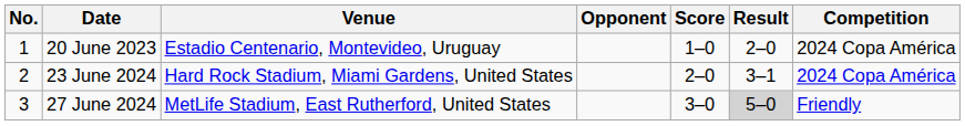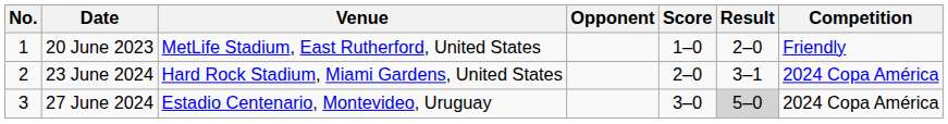 <table class="wikitable sortable">
 <tr>
 <th scope="col">No.</th>
 <th scope="col">Date</th>
 <th scope="col">Venue</th>
 <th scope="col">Opponent</th>
 <th scope="col">Score</th>
 <th scope="col">Result</th>
 <th scope="col">Competition</th>
 </tr>
 <tr>
 <td align="center">1</td>
 <td>20 June 2023</td>
-<td><a href='#'>Estadio Centenario</a>, <a href='#'>Montevideo</a>, Uruguay</td>
+<td><a href='#'>MetLife Stadium</a>, <a href='#'>East Rutherford</a>, United States</td>
 <td></td>
 <td align="center">1–0</td>
 <td align="center">2–0</td>
-<td>2024 Copa América</td>
+<td><a href='#'>Friendly</a></td>
 </tr>
 <tr>
 <td align="center">2</td>
 <td>23 June 2024</td>
 <td><a href='#'>Hard Rock Stadium</a>, <a href='#'>Miami Gardens</a>, United States</td>
 <td></td>
 <td align="center">2–0</td>
 <td align="center">3–1</td>
 <td><a href='#'>2024 Copa América</a></td>
 </tr>
 <tr>
 <td align="center">3</td>
 <td>27 June 2024</td>
-<td><a href='#'>MetLife Stadium</a>, <a href='#'>East Rutherford</a>, United States</td>
+<td><a href='#'>Estadio Centenario</a>, <a href='#'>Montevideo</a>, Uruguay</td>
 <td></td>
 <td align="center">3–0</td>
 <td align="center" style="background: lightgrey;">5–0</td>
-<td><a href='#'>Friendly</a></td>
+<td>2024 Copa América</td>
 </tr>
 </table>
